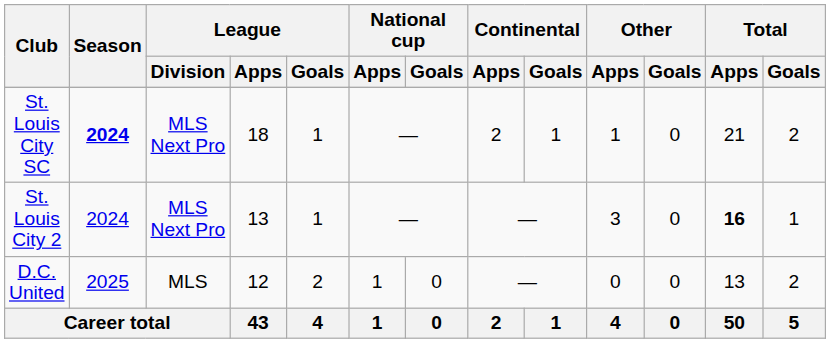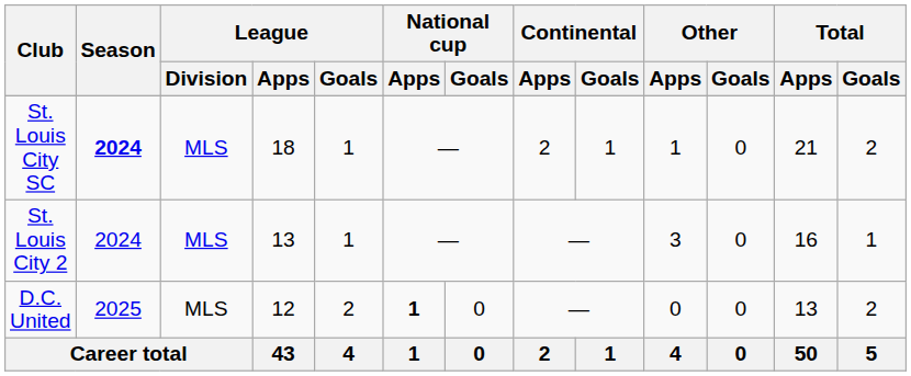 <table class=wikitable style=text-align:center>
 <tr>
 <th rowspan=2>Club</th>
 <th rowspan=2>Season</th>
 <th colspan=3>League</th>
 <th colspan=2>National cup</th>
 <th colspan=2>Continental</th>
 <th colspan=2>Other</th>
 <th colspan=2>Total</th>
 </tr>
 <tr>
 <th>Division</th>
 <th>Apps</th>
 <th>Goals</th>
 <th>Apps</th>
 <th>Goals</th>
 <th>Apps</th>
 <th>Goals</th>
 <th>Apps</th>
 <th>Goals</th>
 <th>Apps</th>
 <th>Goals</th>
 </tr>
 <tr>
 </tr>
 <tr>
 <td rowspan=1><a href='#'>St. Louis City SC</a></td>
 <td><strong><a href='#'>2024</a></strong></td>
-<td rowspan=1><a href='#'>MLS Next Pro</a></td>
+<td rowspan=1><a href='#'>MLS</a></td>
 <td>18</td>
 <td>1</td>
 <td colspan=2>—</td>
 <td>2</td>
 <td>1</td>
 <td>1</td>
 <td>0</td>
 <td>21</td>
 <td>2</td>
 </tr>
 <tr>
 <td rowspan=1><a href='#'>St. Louis City 2</a></td>
 <td><a href='#'>2024</a></td>
-<td rowspan=1><a href='#'>MLS Next Pro</a></td>
+<td rowspan=1><a href='#'>MLS</a></td>
 <td>13</td>
 <td>1</td>
 <td colspan=2>—</td>
 <td colspan=2>—</td>
 <td>3</td>
 <td>0</td>
-<td><strong>16</strong></td>
+<td>16</td>
 <td>1</td>
 </tr>
 <tr>
 <td><a href='#'>D.C. United</a></td>
 <td><a href='#'>2025</a></td>
 <td>MLS</td>
 <td>12</td>
 <td>2</td>
-<td>1</td>
+<td><strong>1</strong></td>
 <td>0</td>
 <td colspan="2">—</td>
 <td>0</td>
 <td>0</td>
 <td>13</td>
 <td>2</td>
 </tr>
 <tr>
 <th colspan=3>Career total</th>
 <th>43</th>
 <th>4</th>
 <th>1</th>
 <th>0</th>
 <th>2</th>
 <th>1</th>
 <th>4</th>
 <th>0</th>
 <th>50</th>
 <th>5</th>
 </tr>
 </table>
